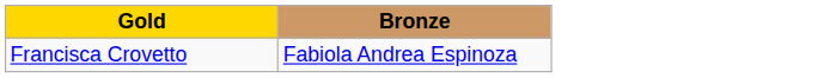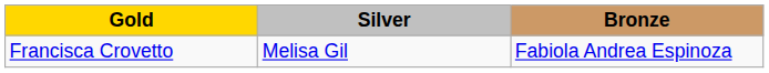 <table class="wikitable" style="text-align:left">
 <tr align="center">
 <td width=200 bgcolor=gold><strong>Gold</strong></td>
+<td width=200 bgcolor=silver><strong>Silver</strong></td>
 <td width=200 bgcolor=CC9966><strong>Bronze</strong></td>
 </tr>
 <tr>
 <td><a href='#'>Francisca Crovetto</a><br><em></em></td>
+<td><a href='#'>Melisa Gil</a><br><em></em></td>
 <td><a href='#'>Fabiola Andrea Espinoza</a><br><em></em></td>
 </tr>
 </table>
